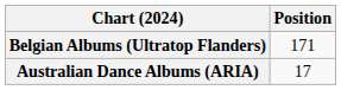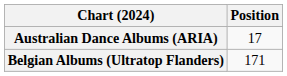 <table class="wikitable sortable plainrowheaders" style="text-align:center">
 <tr>
 <th scope="col">Chart (2024)</th>
 <th scope="col">Position</th>
 </tr>
 <tr>
+<th scope="row">Australian Dance Albums (ARIA)</th>
+<td>17</td>
+</tr>
+<tr>
 <th scope="row">Belgian Albums (Ultratop Flanders)</th>
 <td>171</td>
 </tr>
-<tr>
-<th scope="row">Australian Dance Albums (ARIA)</th>
-<td>17</td>
-</tr>
 </table>
